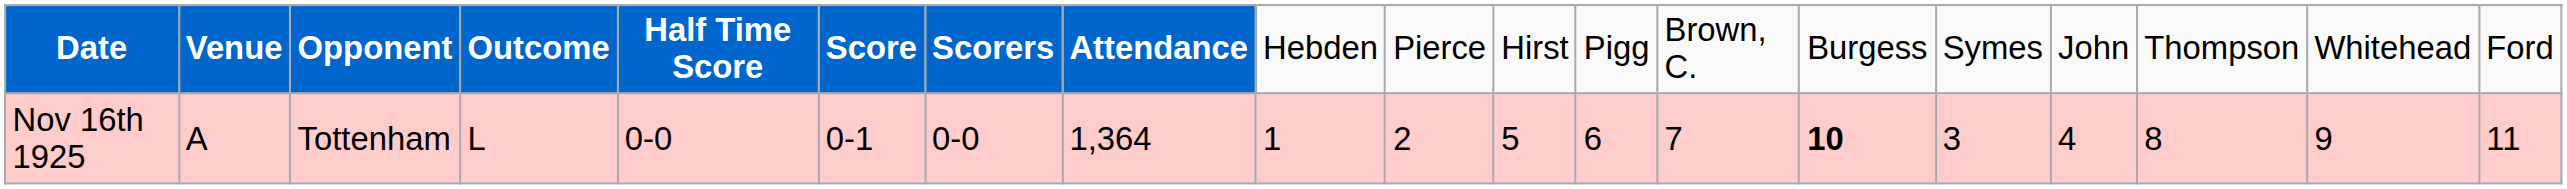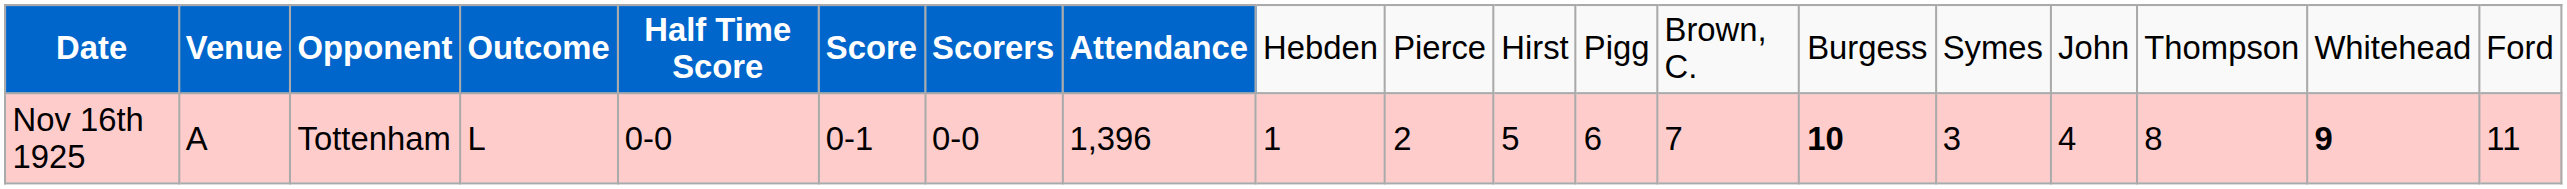 <table class="wikitable">
 <tr>
 <td style="background:#0066CC; color:#FFFFFF; text-align:center;"><strong>Date</strong></td>
 <td style="background:#0066CC; color:#FFFFFF; text-align:center;"><strong>Venue</strong></td>
 <td style="background:#0066CC; color:#FFFFFF; text-align:center;"><strong>Opponent</strong></td>
 <td style="background:#0066CC; color:#FFFFFF; text-align:center;"><strong>Outcome</strong></td>
 <td style="background:#0066CC; color:#FFFFFF; text-align:center;"><strong>Half Time Score</strong></td>
 <td style="background:#0066CC; color:#FFFFFF; text-align:center;"><strong>Score</strong></td>
 <td style="background:#0066CC; color:#FFFFFF; text-align:center;"><strong>Scorers</strong></td>
 <td style="background:#0066CC; color:#FFFFFF; text-align:center;"><strong>Attendance</strong></td>
 <td>Hebden</td>
 <td>Pierce</td>
 <td>Hirst</td>
 <td>Pigg</td>
 <td>Brown, C.</td>
 <td>Burgess</td>
 <td>Symes</td>
 <td>John</td>
 <td>Thompson</td>
 <td>Whitehead</td>
 <td>Ford</td>
 </tr>
 <tr bgcolor="#FFCCCC">
 <td>Nov 16th 1925</td>
 <td>A</td>
 <td>Tottenham</td>
 <td>L</td>
 <td>0-0</td>
 <td>0-1</td>
 <td>0-0</td>
-<td>1,364</td>
+<td>1,396</td>
 <td>1</td>
 <td>2</td>
 <td>5</td>
 <td>6</td>
 <td>7</td>
 <td><strong>10</strong></td>
 <td>3</td>
 <td>4</td>
 <td>8</td>
-<td>9</td>
+<td><strong>9</strong></td>
 <td>11</td>
 </tr>
 </table>
